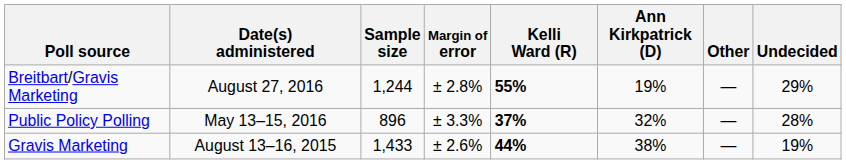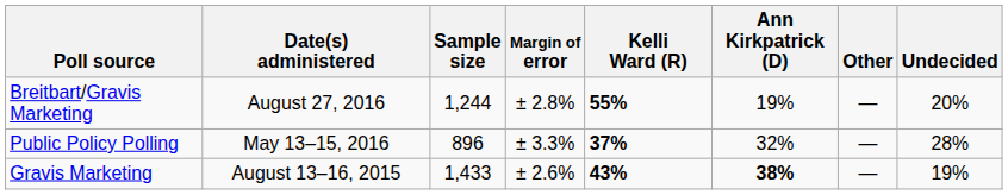 <table class="wikitable">
 <tr valign= bottom>
 <th style="width:160px;">Poll source</th>
 <th style="width:185px;">Date(s)<br>administered</th>
 <th class=small>Sample<br>size</th>
 <th><small>Margin of</small><br>error</th>
 <th style="width:100px;">Kelli<br>Ward (R)</th>
 <th style="width:100px;">Ann<br>Kirkpatrick (D)</th>
 <th>Other</th>
 <th>Undecided</th>
 </tr>
 <tr>
 <td><a href='#'>Breitbart</a>/<a href='#'>Gravis Marketing</a></td>
 <td align=center>August 27, 2016</td>
 <td align=center>1,244</td>
 <td align=center>± 2.8%</td>
 <td><strong>55%</strong></td>
 <td align=center>19%</td>
 <td align=center>—</td>
-<td align=center>29%</td>
+<td align=center>20%</td>
 </tr>
 <tr>
 <td><a href='#'>Public Policy Polling</a></td>
 <td align=center>May 13–15, 2016</td>
 <td align=center>896</td>
 <td align=center>± 3.3%</td>
 <td><strong>37%</strong></td>
 <td align=center>32%</td>
 <td align=center>—</td>
 <td align=center>28%</td>
 </tr>
 <tr>
 <td><a href='#'>Gravis Marketing</a></td>
 <td align=center>August 13–16, 2015</td>
 <td align=center>1,433</td>
 <td align=center>± 2.6%</td>
-<td><strong>44%</strong></td>
-<td align=center>38%</td>
+<td><strong>43%</strong></td>
+<td align=center><strong>38%</strong></td>
 <td align=center>—</td>
 <td align=center>19%</td>
 </tr>
 </table>
